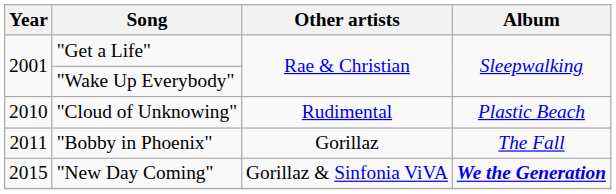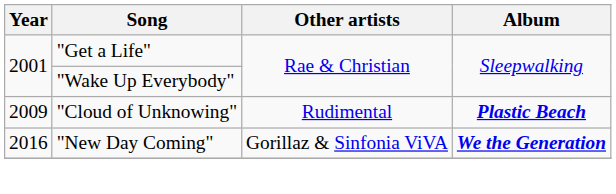 <table class="wikitable" style=text-align:center;>
 <tr>
 <th colspan="1">Year</th>
 <th colspan="1">Song</th>
 <th colpan="1">Other artists</th>
 <th colpan="1">Album</th>
 </tr>
 <tr>
 <td rowspan="2">2001</td>
 <td align="left">"Get a Life"</td>
 <td rowspan="2"><a href='#'>Rae & Christian</a></td>
 <td rowspan="2"><em><a href='#'>Sleepwalking</a></em></td>
 </tr>
 <tr>
 <td align="left">"Wake Up Everybody"</td>
 </tr>
 <tr>
-<td>2010</td>
+<td>2009</td>
 <td align="left">"Cloud of Unknowing"</td>
 <td><a href='#'>Rudimental</a></td>
-<td><em><a href='#'>Plastic Beach</a></em></td>
+<td><strong><em><a href='#'>Plastic Beach</a></em></strong></td>
 </tr>
 <tr>
-<td>2011</td>
-<td align="left">"Bobby in Phoenix"</td>
-<td>Gorillaz</td>
-<td><em><a href='#'>The Fall</a></em></td>
-</tr>
-<tr>
-<td>2015</td>
+<td>2016</td>
 <td align="left">"New Day Coming"</td>
 <td>Gorillaz & <a href='#'>Sinfonia ViVA</a></td>
 <td><strong><em><a href='#'>We the Generation</a></em></strong></td>
 </tr>
 <tr>
 </tr>
 </table>
